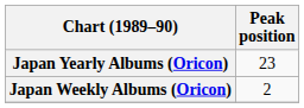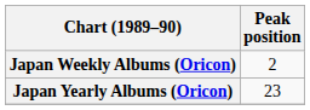 <table class="wikitable sortable plainrowheaders" style="text-align:center;">
 <tr>
 <th scope="col">Chart (1989–90)</th>
 <th scope="col">Peak<br>position</th>
 </tr>
 <tr>
+<th scope="row">Japan Weekly Albums (<a href='#'>Oricon</a>)</th>
+<td style="text-align:center;">2</td>
+</tr>
+<tr>
 <th scope="row">Japan Yearly Albums (<a href='#'>Oricon</a>)</th>
 <td style="text-align:center;">23</td>
 </tr>
 <tr>
-<th scope="row">Japan Weekly Albums (<a href='#'>Oricon</a>)</th>
-<td style="text-align:center;">2</td>
-</tr>
-<tr>
 </tr>
 </table>
